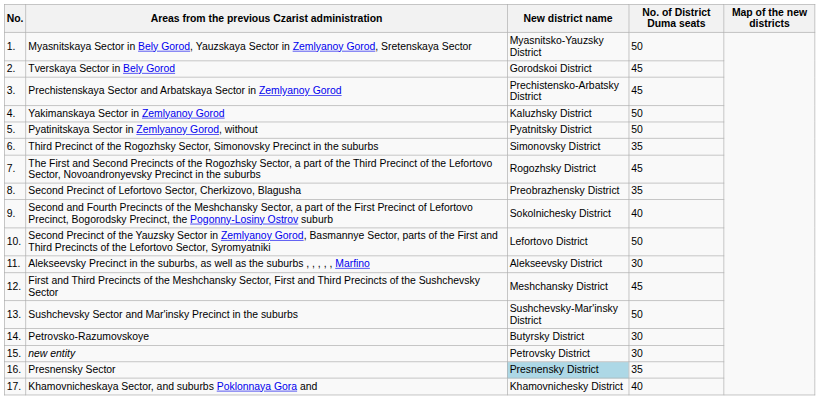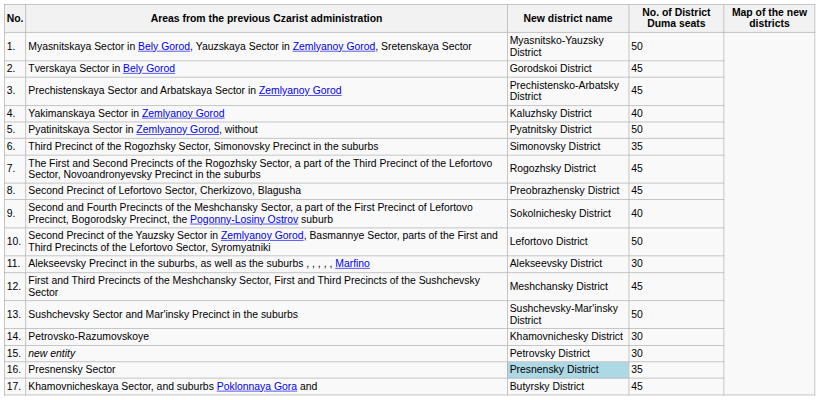 <table class="wikitable">
 <tr>
 <th>No.</th>
 <th>Areas from the previous Czarist administration</th>
 <th>New district name</th>
 <th>No. of District Duma seats</th>
 <th>Map of the new districts</th>
 </tr>
 <tr>
 <td>1.</td>
 <td>Myasnitskaya Sector in <a href='#'>Bely Gorod</a>, Yauzskaya Sector in <a href='#'>Zemlyanoy Gorod</a>, Sretenskaya Sector</td>
 <td>Myasnitsko-Yauzsky District</td>
 <td>50</td>
 <td rowspan=17></td>
 </tr>
 <tr>
 <td>2.</td>
 <td>Tverskaya Sector in <a href='#'>Bely Gorod</a></td>
 <td>Gorodskoi District</td>
 <td>45</td>
 </tr>
 <tr>
 <td>3.</td>
 <td>Prechistenskaya Sector and Arbatskaya Sector in <a href='#'>Zemlyanoy Gorod</a></td>
 <td>Prechistensko-Arbatsky District</td>
 <td>45</td>
 </tr>
 <tr>
 <td>4.</td>
 <td>Yakimanskaya Sector in <a href='#'>Zemlyanoy Gorod</a></td>
 <td>Kaluzhsky District</td>
-<td>50</td>
+<td>40</td>
 </tr>
 <tr>
 <td>5.</td>
 <td>Pyatinitskaya Sector in <a href='#'>Zemlyanoy Gorod</a>, without </td>
 <td>Pyatnitsky District</td>
 <td>50</td>
 </tr>
 <tr>
 <td>6.</td>
 <td>Third Precinct of the Rogozhsky Sector, Simonovsky Precinct in the suburbs</td>
 <td>Simonovsky District</td>
 <td>35</td>
 </tr>
 <tr>
 <td>7.</td>
 <td>The First and Second Precincts of the Rogozhsky Sector, a part of the Third Precinct of the Lefortovo Sector, Novoandronyevsky Precinct in the suburbs</td>
 <td>Rogozhsky District</td>
 <td>45</td>
 </tr>
 <tr>
 <td>8.</td>
 <td>Second Precinct of Lefortovo Sector, Cherkizovo, Blagusha</td>
 <td>Preobrazhensky District</td>
-<td>35</td>
+<td>45</td>
 </tr>
 <tr>
 <td>9.</td>
 <td>Second and Fourth Precincts of the Meshchansky Sector, a part of the First Precinct of Lefortovo Precinct, Bogorodsky Precinct, the <a href='#'>Pogonny-Losiny Ostrov</a> suburb</td>
 <td>Sokolnichesky District</td>
 <td>40</td>
 </tr>
 <tr>
 <td>10.</td>
 <td>Second Precinct of the Yauzsky Sector in <a href='#'>Zemlyanoy Gorod</a>, Basmannye Sector, parts of the First and Third Precincts of the Lefortovo Sector, Syromyatniki</td>
 <td>Lefortovo District</td>
 <td>50</td>
 </tr>
 <tr>
 <td>11.</td>
 <td>Alekseevsky Precinct in the suburbs, as well as the suburbs , , , , , <a href='#'>Marfino</a></td>
 <td>Alekseevsky District</td>
 <td>30</td>
 </tr>
 <tr>
 <td>12.</td>
 <td>First and Third Precincts of the Meshchansky Sector, First and Third Precincts of the Sushchevsky Sector</td>
 <td>Meshchansky District</td>
 <td>45</td>
 </tr>
 <tr>
 <td>13.</td>
 <td>Sushchevsky Sector and Mar'insky Precinct in the suburbs</td>
 <td>Sushchevsky-Mar'insky District</td>
 <td>50</td>
 </tr>
 <tr>
 <td>14.</td>
 <td>Petrovsko-Razumovskoye</td>
-<td>Butyrsky District</td>
+<td>Khamovnichesky District</td>
 <td>30</td>
 </tr>
 <tr>
 <td>15.</td>
 <td><em>new entity</em></td>
 <td>Petrovsky District</td>
 <td>30</td>
 </tr>
 <tr>
 <td>16.</td>
 <td>Presnensky Sector</td>
 <td style="background: lightblue;">Presnensky District</td>
 <td>35</td>
 </tr>
 <tr>
 <td>17.</td>
 <td>Khamovnicheskaya Sector, and suburbs <a href='#'>Poklonnaya Gora</a> and </td>
-<td>Khamovnichesky District</td>
-<td>40</td>
+<td>Butyrsky District</td>
+<td>45</td>
 </tr>
 </table>
